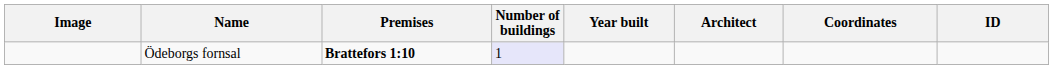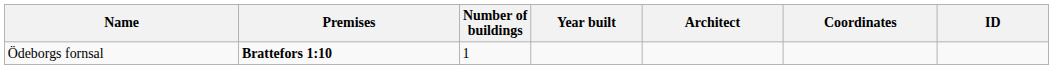 <table class="wikitable" width="95%">
 <tr>
-<th width="150">Image</th>
 <th>Name</th>
 <th>Premises</th>
 <th width="75">Number of<br>buildings</th>
 <th width="120">Year built</th>
 <th>Architect</th>
 <th width="170">Coordinates</th>
 <th width="120">ID</th>
 </tr>
 <tr>
-<td></td>
 <td>Ödeborgs fornsal</td>
 <td><strong>Brattefors 1:10</strong></td>
-<td style="background: lavender;">1</td>
+<td>1</td>
 <td></td>
 <td></td>
 <td></td>
 <td></td>
 </tr>
 </table>
